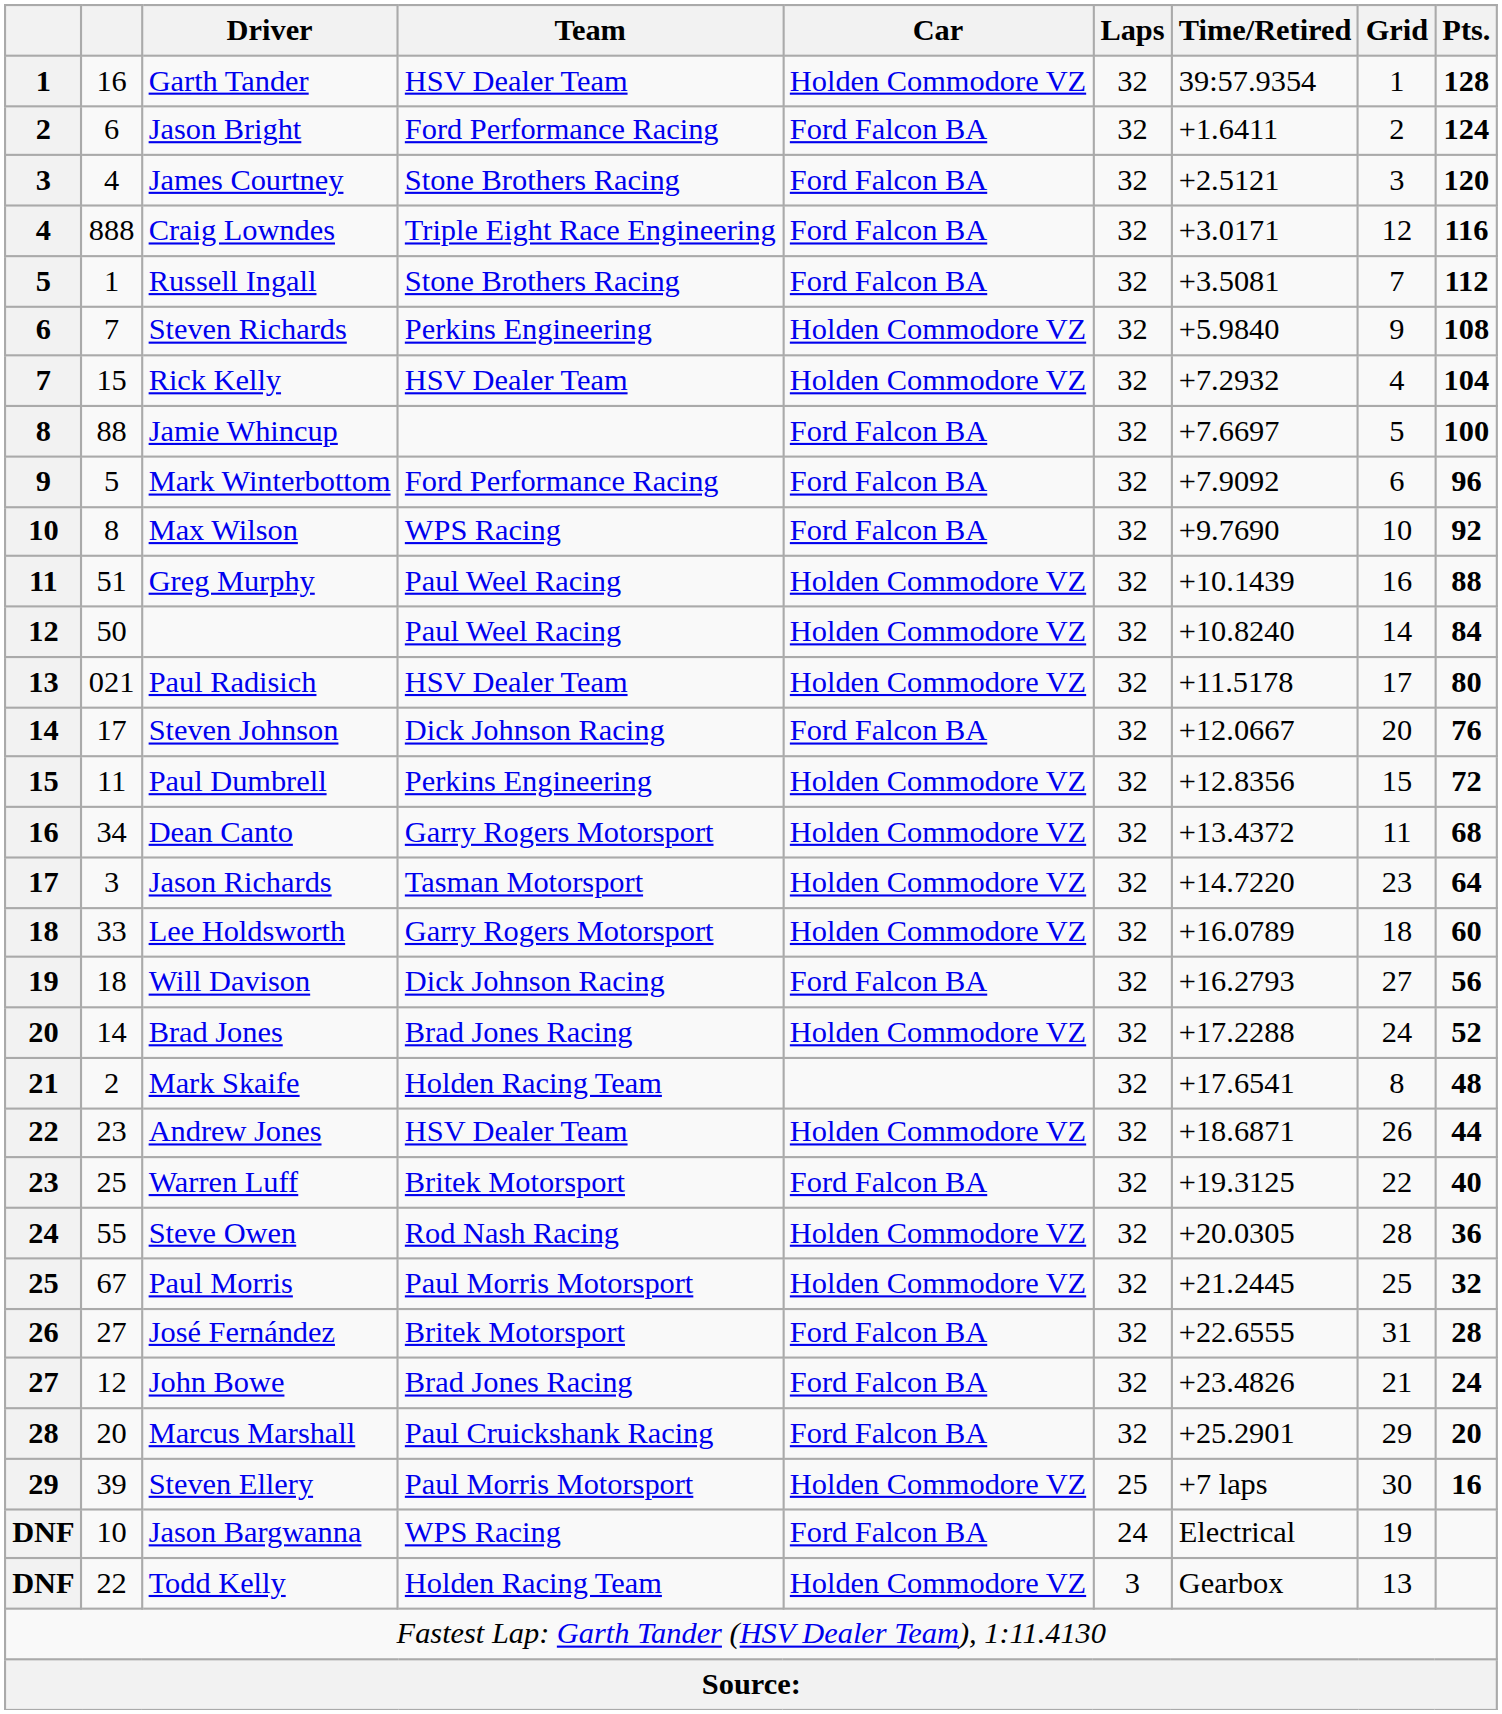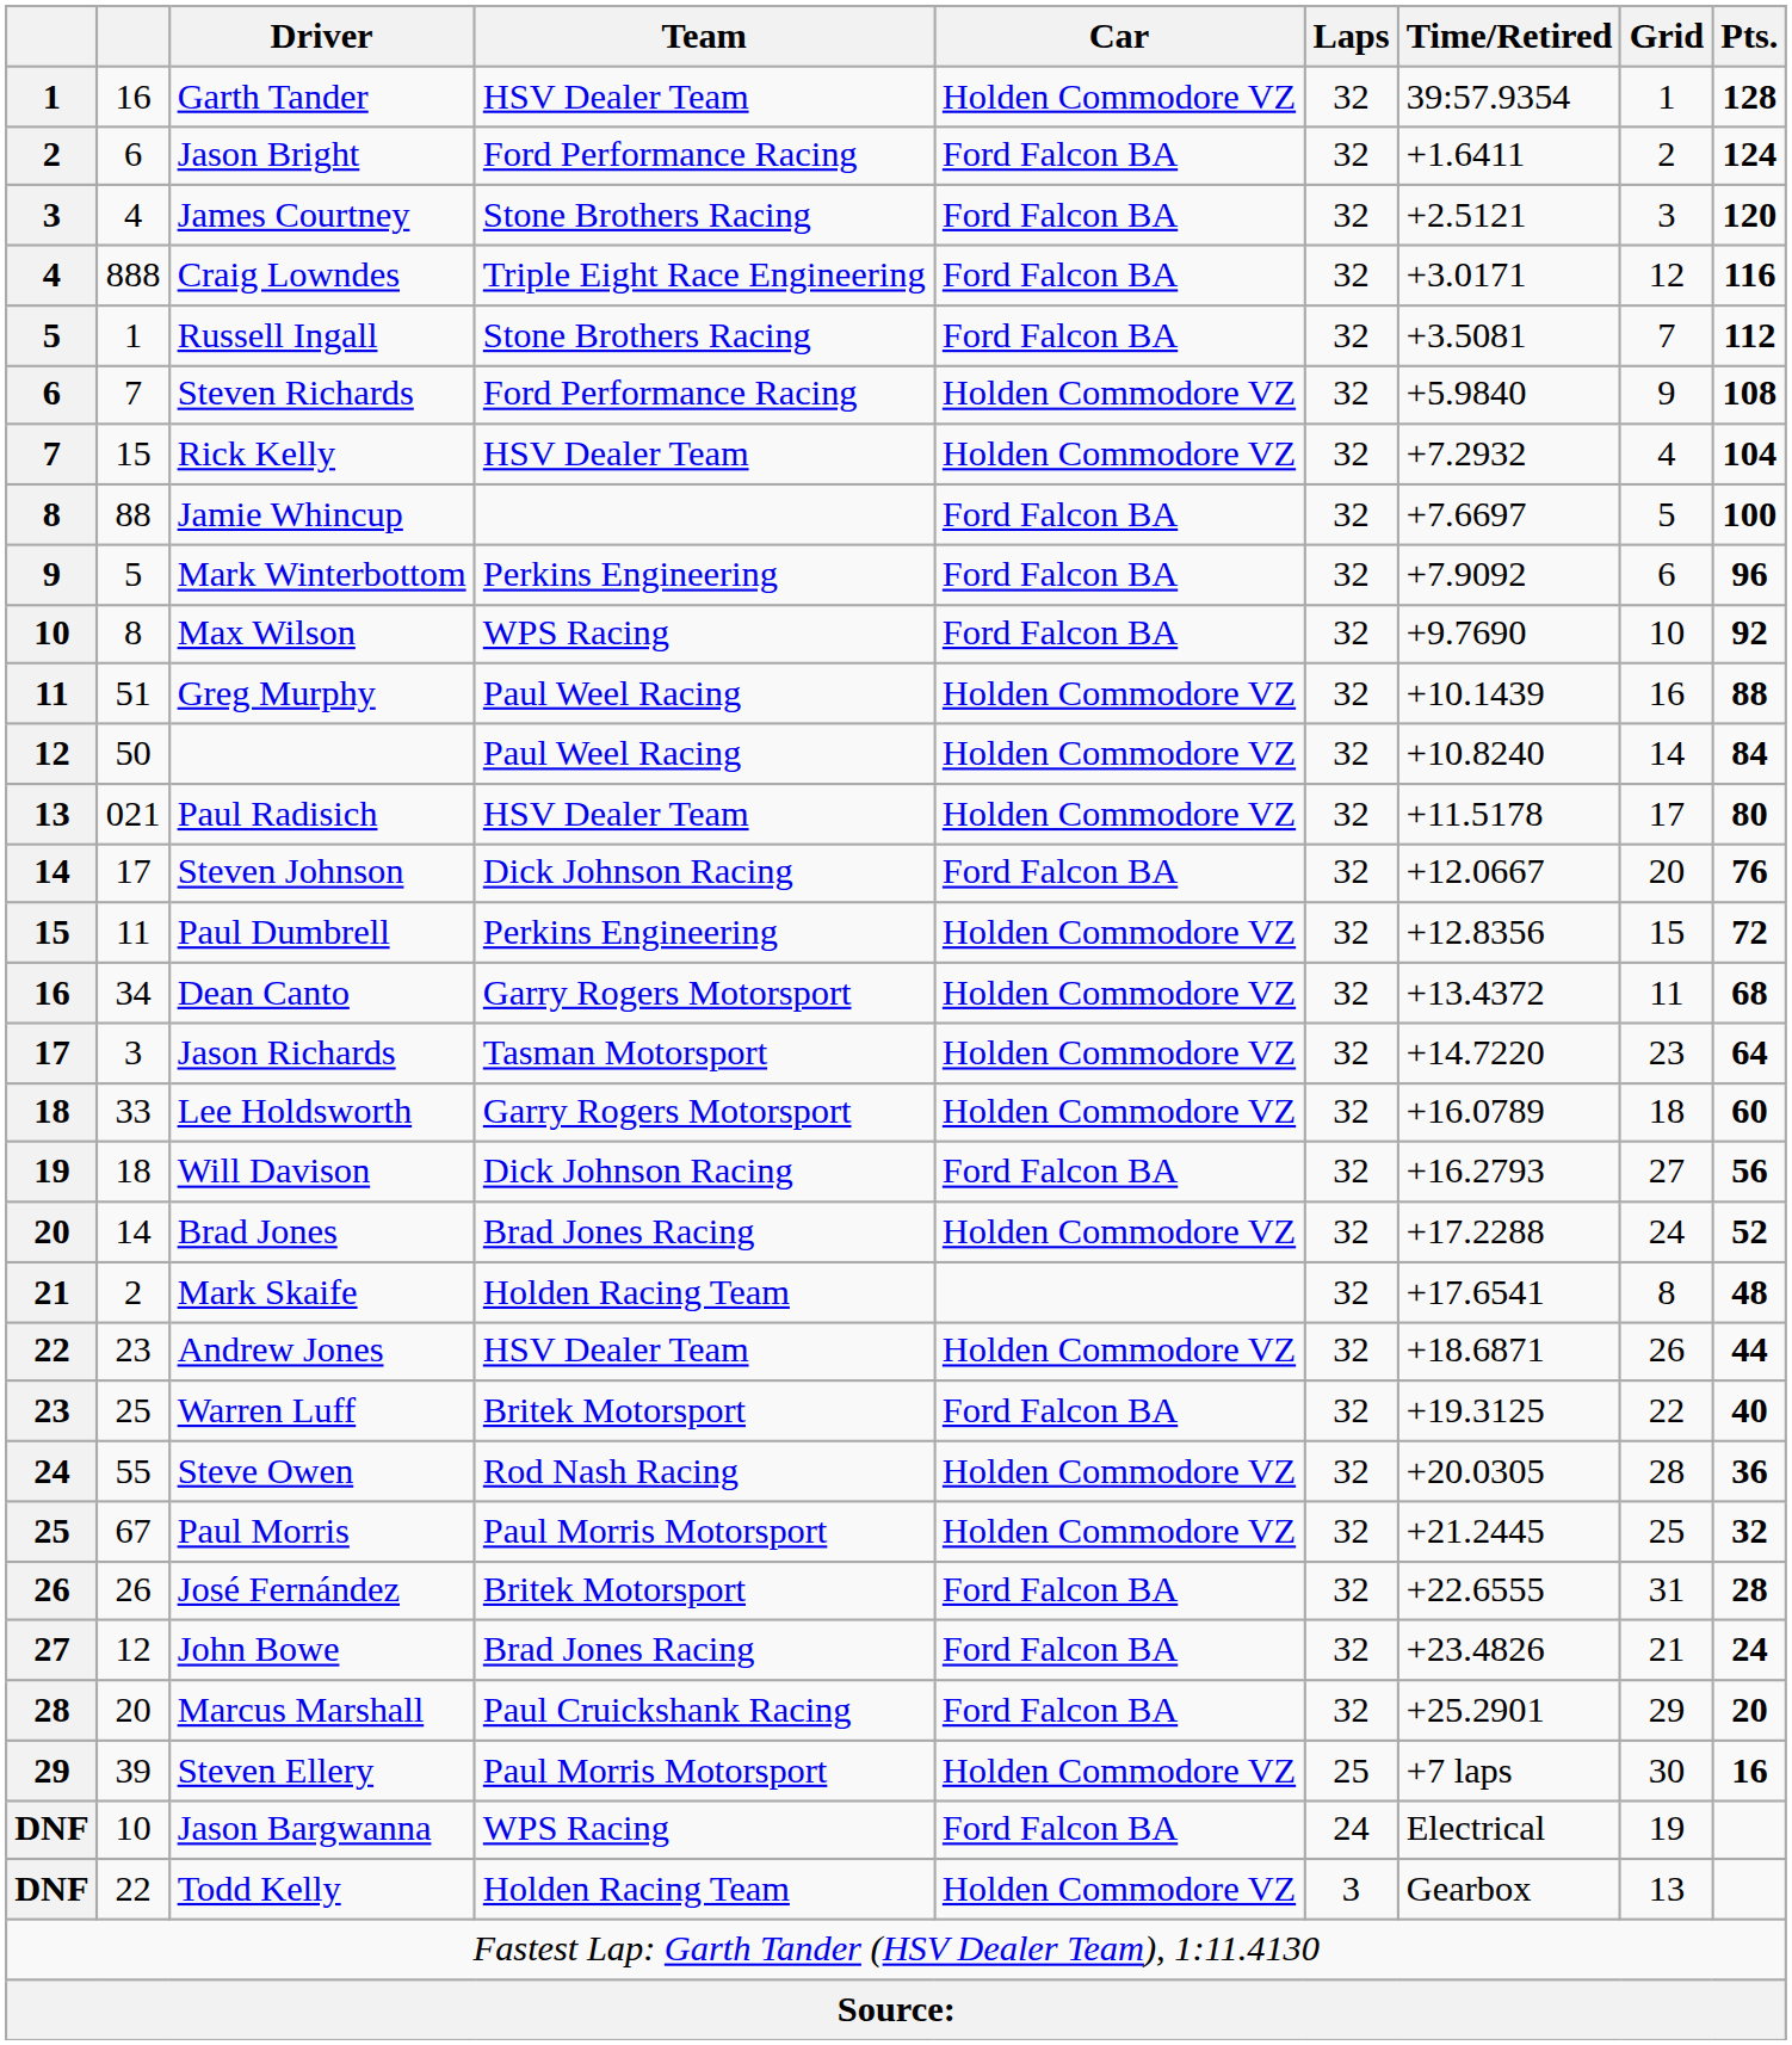 <table class="wikitable" style="font-size: 90%">
 <tr>
 <th></th>
 <th></th>
 <th>Driver</th>
 <th>Team</th>
 <th>Car</th>
 <th>Laps</th>
 <th>Time/Retired</th>
 <th>Grid</th>
 <th>Pts.</th>
 </tr>
 <tr>
 <th>1</th>
 <td align="center">16</td>
 <td> <a href='#'>Garth Tander</a></td>
 <td><a href='#'>HSV Dealer Team</a></td>
 <td><a href='#'>Holden Commodore VZ</a></td>
 <td align="center">32</td>
 <td>39:57.9354</td>
 <td align="center">1</td>
 <td align="center"><strong>128</strong></td>
 </tr>
 <tr>
 <th>2</th>
 <td align="center">6</td>
 <td> <a href='#'>Jason Bright</a></td>
 <td><a href='#'>Ford Performance Racing</a></td>
 <td><a href='#'>Ford Falcon BA</a></td>
 <td align="center">32</td>
 <td>+1.6411</td>
 <td align="center">2</td>
 <td align="center"><strong>124</strong></td>
 </tr>
 <tr>
 <th>3</th>
 <td align="center">4</td>
 <td> <a href='#'>James Courtney</a></td>
 <td><a href='#'>Stone Brothers Racing</a></td>
 <td><a href='#'>Ford Falcon BA</a></td>
 <td align="center">32</td>
 <td>+2.5121</td>
 <td align="center">3</td>
 <td align="center"><strong>120</strong></td>
 </tr>
 <tr>
 <th>4</th>
 <td align="center">888</td>
 <td> <a href='#'>Craig Lowndes</a></td>
 <td><a href='#'>Triple Eight Race Engineering</a></td>
 <td><a href='#'>Ford Falcon BA</a></td>
 <td align="center">32</td>
 <td>+3.0171</td>
 <td align="center">12</td>
 <td align="center"><strong>116</strong></td>
 </tr>
 <tr>
 <th>5</th>
 <td align="center">1</td>
 <td> <a href='#'>Russell Ingall</a></td>
 <td><a href='#'>Stone Brothers Racing</a></td>
 <td><a href='#'>Ford Falcon BA</a></td>
 <td align="center">32</td>
 <td>+3.5081</td>
 <td align="center">7</td>
 <td align="center"><strong>112</strong></td>
 </tr>
 <tr>
 <th>6</th>
 <td align="center">7</td>
 <td> <a href='#'>Steven Richards</a></td>
-<td><a href='#'>Perkins Engineering</a></td>
+<td><a href='#'>Ford Performance Racing</a></td>
 <td><a href='#'>Holden Commodore VZ</a></td>
 <td align="center">32</td>
 <td>+5.9840</td>
 <td align="center">9</td>
 <td align="center"><strong>108</strong></td>
 </tr>
 <tr>
 <th>7</th>
 <td align="center">15</td>
 <td> <a href='#'>Rick Kelly</a></td>
 <td><a href='#'>HSV Dealer Team</a></td>
 <td><a href='#'>Holden Commodore VZ</a></td>
 <td align="center">32</td>
 <td>+7.2932</td>
 <td align="center">4</td>
 <td align="center"><strong>104</strong></td>
 </tr>
 <tr>
 <th>8</th>
 <td align="center">88</td>
 <td> <a href='#'>Jamie Whincup</a></td>
 <td></td>
 <td><a href='#'>Ford Falcon BA</a></td>
 <td align="center">32</td>
 <td>+7.6697</td>
 <td align="center">5</td>
 <td align="center"><strong>100</strong></td>
 </tr>
 <tr>
 <th>9</th>
 <td align="center">5</td>
 <td> <a href='#'>Mark Winterbottom</a></td>
-<td><a href='#'>Ford Performance Racing</a></td>
+<td><a href='#'>Perkins Engineering</a></td>
 <td><a href='#'>Ford Falcon BA</a></td>
 <td align="center">32</td>
 <td>+7.9092</td>
 <td align="center">6</td>
 <td align="center"><strong>96</strong></td>
 </tr>
 <tr>
 <th>10</th>
 <td align="center">8</td>
 <td> <a href='#'>Max Wilson</a></td>
 <td><a href='#'>WPS Racing</a></td>
 <td><a href='#'>Ford Falcon BA</a></td>
 <td align="center">32</td>
 <td>+9.7690</td>
 <td align="center">10</td>
 <td align="center"><strong>92</strong></td>
 </tr>
 <tr>
 <th>11</th>
 <td align="center">51</td>
 <td> <a href='#'>Greg Murphy</a></td>
 <td><a href='#'>Paul Weel Racing</a></td>
 <td><a href='#'>Holden Commodore VZ</a></td>
 <td align="center">32</td>
 <td>+10.1439</td>
 <td align="center">16</td>
 <td align="center"><strong>88</strong></td>
 </tr>
 <tr>
 <th>12</th>
 <td align="center">50</td>
 <td></td>
 <td><a href='#'>Paul Weel Racing</a></td>
 <td><a href='#'>Holden Commodore VZ</a></td>
 <td align="center">32</td>
 <td>+10.8240</td>
 <td align="center">14</td>
 <td align="center"><strong>84</strong></td>
 </tr>
 <tr>
 <th>13</th>
 <td align="center">021</td>
 <td> <a href='#'>Paul Radisich</a></td>
 <td><a href='#'>HSV Dealer Team</a></td>
 <td><a href='#'>Holden Commodore VZ</a></td>
 <td align="center">32</td>
 <td>+11.5178</td>
 <td align="center">17</td>
 <td align="center"><strong>80</strong></td>
 </tr>
 <tr>
 <th>14</th>
 <td align="center">17</td>
 <td> <a href='#'>Steven Johnson</a></td>
 <td><a href='#'>Dick Johnson Racing</a></td>
 <td><a href='#'>Ford Falcon BA</a></td>
 <td align="center">32</td>
 <td>+12.0667</td>
 <td align="center">20</td>
 <td align="center"><strong>76</strong></td>
 </tr>
 <tr>
 <th>15</th>
 <td align="center">11</td>
 <td> <a href='#'>Paul Dumbrell</a></td>
 <td><a href='#'>Perkins Engineering</a></td>
 <td><a href='#'>Holden Commodore VZ</a></td>
 <td align="center">32</td>
 <td>+12.8356</td>
 <td align="center">15</td>
 <td align="center"><strong>72</strong></td>
 </tr>
 <tr>
 <th>16</th>
 <td align="center">34</td>
 <td> <a href='#'>Dean Canto</a></td>
 <td><a href='#'>Garry Rogers Motorsport</a></td>
 <td><a href='#'>Holden Commodore VZ</a></td>
 <td align="center">32</td>
 <td>+13.4372</td>
 <td align="center">11</td>
 <td align="center"><strong>68</strong></td>
 </tr>
 <tr>
 <th>17</th>
 <td align="center">3</td>
 <td> <a href='#'>Jason Richards</a></td>
 <td><a href='#'>Tasman Motorsport</a></td>
 <td><a href='#'>Holden Commodore VZ</a></td>
 <td align="center">32</td>
 <td>+14.7220</td>
 <td align="center">23</td>
 <td align="center"><strong>64</strong></td>
 </tr>
 <tr>
 <th>18</th>
 <td align="center">33</td>
 <td> <a href='#'>Lee Holdsworth</a></td>
 <td><a href='#'>Garry Rogers Motorsport</a></td>
 <td><a href='#'>Holden Commodore VZ</a></td>
 <td align="center">32</td>
 <td>+16.0789</td>
 <td align="center">18</td>
 <td align="center"><strong>60</strong></td>
 </tr>
 <tr>
 <th>19</th>
 <td align="center">18</td>
 <td> <a href='#'>Will Davison</a></td>
 <td><a href='#'>Dick Johnson Racing</a></td>
 <td><a href='#'>Ford Falcon BA</a></td>
 <td align="center">32</td>
 <td>+16.2793</td>
 <td align="center">27</td>
 <td align="center"><strong>56</strong></td>
 </tr>
 <tr>
 <th>20</th>
 <td align="center">14</td>
 <td> <a href='#'>Brad Jones</a></td>
 <td><a href='#'>Brad Jones Racing</a></td>
 <td><a href='#'>Holden Commodore VZ</a></td>
 <td align="center">32</td>
 <td>+17.2288</td>
 <td align="center">24</td>
 <td align="center"><strong>52</strong></td>
 </tr>
 <tr>
 <th>21</th>
 <td align="center">2</td>
 <td> <a href='#'>Mark Skaife</a></td>
 <td><a href='#'>Holden Racing Team</a></td>
 <td></td>
 <td align="center">32</td>
 <td>+17.6541</td>
 <td align="center">8</td>
 <td align="center"><strong>48</strong></td>
 </tr>
 <tr>
 <th>22</th>
 <td align="center">23</td>
 <td> <a href='#'>Andrew Jones</a></td>
 <td><a href='#'>HSV Dealer Team</a></td>
 <td><a href='#'>Holden Commodore VZ</a></td>
 <td align="center">32</td>
 <td>+18.6871</td>
 <td align="center">26</td>
 <td align="center"><strong>44</strong></td>
 </tr>
 <tr>
 <th>23</th>
 <td align="center">25</td>
 <td> <a href='#'>Warren Luff</a></td>
 <td><a href='#'>Britek Motorsport</a></td>
 <td><a href='#'>Ford Falcon BA</a></td>
 <td align="center">32</td>
 <td>+19.3125</td>
 <td align="center">22</td>
 <td align="center"><strong>40</strong></td>
 </tr>
 <tr>
 <th>24</th>
 <td align="center">55</td>
 <td> <a href='#'>Steve Owen</a></td>
 <td><a href='#'>Rod Nash Racing</a></td>
 <td><a href='#'>Holden Commodore VZ</a></td>
 <td align="center">32</td>
 <td>+20.0305</td>
 <td align="center">28</td>
 <td align="center"><strong>36</strong></td>
 </tr>
 <tr>
 <th>25</th>
 <td align="center">67</td>
 <td> <a href='#'>Paul Morris</a></td>
 <td><a href='#'>Paul Morris Motorsport</a></td>
 <td><a href='#'>Holden Commodore VZ</a></td>
 <td align="center">32</td>
 <td>+21.2445</td>
 <td align="center">25</td>
 <td align="center"><strong>32</strong></td>
 </tr>
 <tr>
 <th>26</th>
-<td align="center">27</td>
+<td align="center">26</td>
 <td> <a href='#'>José Fernández</a></td>
 <td><a href='#'>Britek Motorsport</a></td>
 <td><a href='#'>Ford Falcon BA</a></td>
 <td align="center">32</td>
 <td>+22.6555</td>
 <td align="center">31</td>
 <td align="center"><strong>28</strong></td>
 </tr>
 <tr>
 <th>27</th>
 <td align="center">12</td>
 <td> <a href='#'>John Bowe</a></td>
 <td><a href='#'>Brad Jones Racing</a></td>
 <td><a href='#'>Ford Falcon BA</a></td>
 <td align="center">32</td>
 <td>+23.4826</td>
 <td align="center">21</td>
 <td align="center"><strong>24</strong></td>
 </tr>
 <tr>
 <th>28</th>
 <td align="center">20</td>
 <td> <a href='#'>Marcus Marshall</a></td>
 <td><a href='#'>Paul Cruickshank Racing</a></td>
 <td><a href='#'>Ford Falcon BA</a></td>
 <td align="center">32</td>
 <td>+25.2901</td>
 <td align="center">29</td>
 <td align="center"><strong>20</strong></td>
 </tr>
 <tr>
 <th>29</th>
 <td align="center">39</td>
 <td> <a href='#'>Steven Ellery</a></td>
 <td><a href='#'>Paul Morris Motorsport</a></td>
 <td><a href='#'>Holden Commodore VZ</a></td>
 <td align="center">25</td>
 <td>+7 laps</td>
 <td align="center">30</td>
 <td align="center"><strong>16</strong></td>
 </tr>
 <tr>
 <th>DNF</th>
 <td align="center">10</td>
 <td> <a href='#'>Jason Bargwanna</a></td>
 <td><a href='#'>WPS Racing</a></td>
 <td><a href='#'>Ford Falcon BA</a></td>
 <td align="center">24</td>
 <td>Electrical</td>
 <td align="center">19</td>
 <td align="center"></td>
 </tr>
 <tr>
 <th>DNF</th>
 <td align="center">22</td>
 <td> <a href='#'>Todd Kelly</a></td>
 <td><a href='#'>Holden Racing Team</a></td>
 <td><a href='#'>Holden Commodore VZ</a></td>
 <td align="center">3</td>
 <td>Gearbox</td>
 <td align="center">13</td>
 <td align="center"></td>
 </tr>
 <tr>
 <td colspan="9" align="center"><em>Fastest Lap: <a href='#'>Garth Tander</a> (<a href='#'>HSV Dealer Team</a>), 1:11.4130</em></td>
 </tr>
 <tr>
 <th colspan="9">Source:</th>
 </tr>
 </table>
